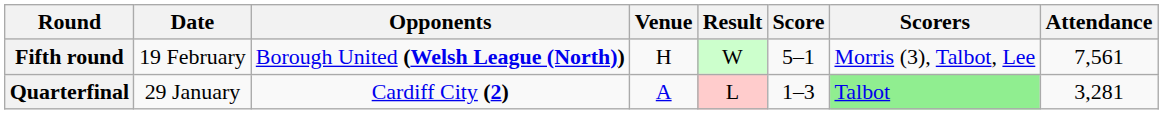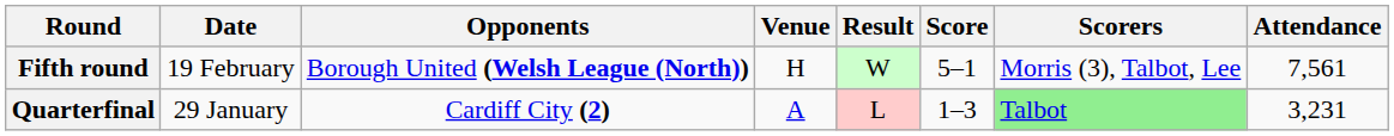 <table class="wikitable" style="text-align:center">
 <tr>
 <th>Round</th>
 <th>Date</th>
 <th>Opponents</th>
 <th>Venue</th>
 <th>Result</th>
 <th>Score</th>
 <th>Scorers</th>
 <th>Attendance</th>
 </tr>
 <tr>
 <th>Fifth round</th>
 <td>19 February</td>
 <td><a href='#'>Borough United</a> <strong>(<a href='#'>Welsh League (North)</a>)</strong></td>
 <td>H</td>
 <td style="background-color:#CCFFCC">W</td>
 <td>5–1</td>
 <td align="left"><a href='#'>Morris</a> (3), <a href='#'>Talbot</a>, <a href='#'>Lee</a></td>
 <td>7,561</td>
 </tr>
 <tr>
 <th>Quarterfinal</th>
 <td>29 January</td>
 <td><a href='#'>Cardiff City</a> <strong>(<a href='#'>2</a>)</strong></td>
 <td><a href='#'>A</a></td>
 <td style="background-color:#FFCCCC">L</td>
 <td>1–3</td>
 <td align="left" style="background: lightgreen;"><a href='#'>Talbot</a></td>
-<td>3,281</td>
+<td>3,231</td>
 </tr>
 </table>
